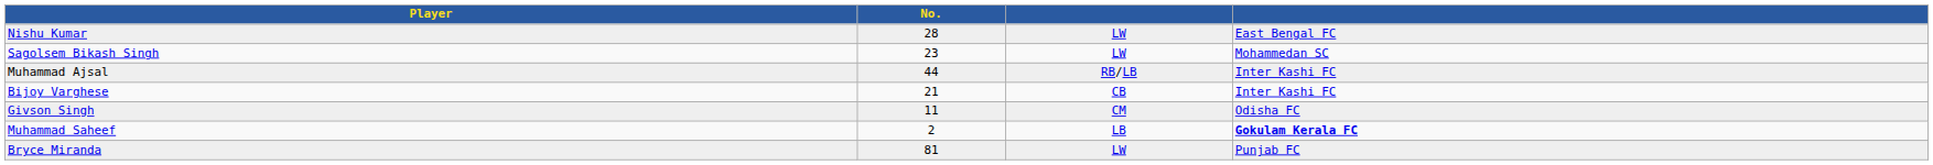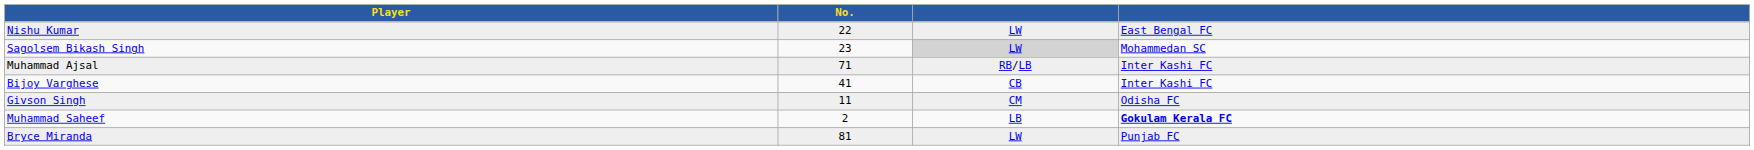 <table class="wikitable sortable" style="text-align:center; font-size:95%; width:100%;">
 <tr>
 <th style="background:#2A5AA1; color:#FADF20;">Player</th>
 <th style="background:#2A5AA1; color:#FADF20;">No.</th>
 <th style="background:#2A5AA1; color:#FADF20;"></th>
 <th style="background:#2A5AA1; color:#FADF20;"></th>
 </tr>
 <tr bgcolor="#EFEFEF">
 <td style="text-align:left;"> <a href='#'>Nishu Kumar</a></td>
-<td>28</td>
+<td>22</td>
 <td><a href='#'>LW</a></td>
 <td style="text-align:left;"> <a href='#'>East Bengal FC</a></td>
 </tr>
 <tr>
 <td style="text-align:left;"> <a href='#'>Sagolsem Bikash Singh</a></td>
 <td>23</td>
-<td><a href='#'>LW</a></td>
+<td style="background: lightgrey;"><a href='#'>LW</a></td>
 <td style="text-align:left;"> <a href='#'>Mohammedan SC</a></td>
 </tr>
 <tr bgcolor="#EFEFEF">
 <td style="text-align:left;"> Muhammad Ajsal</td>
-<td>44</td>
+<td>71</td>
 <td><a href='#'>RB</a>/<a href='#'>LB</a></td>
 <td style="text-align:left;"> <a href='#'>Inter Kashi FC</a></td>
 </tr>
 <tr>
 <td style="text-align:left;"> <a href='#'>Bijoy Varghese</a></td>
-<td>21</td>
+<td>41</td>
 <td><a href='#'>CB</a></td>
 <td style="text-align:left;"> <a href='#'>Inter Kashi FC</a></td>
 </tr>
 <tr bgcolor="#EFEFEF">
 <td style="text-align:left;"> <a href='#'>Givson Singh</a></td>
 <td>11</td>
 <td><a href='#'>CM</a></td>
 <td style="text-align:left;"> <a href='#'>Odisha FC</a></td>
 </tr>
 <tr>
 <td style="text-align:left;"> <a href='#'>Muhammad Saheef</a></td>
 <td>2</td>
 <td><a href='#'>LB</a></td>
 <td style="text-align:left;"><strong> <a href='#'>Gokulam Kerala FC</a></strong></td>
 </tr>
 <tr bgcolor="#EFEFEF">
 <td style="text-align:left;"> <a href='#'>Bryce Miranda</a></td>
 <td>81</td>
 <td><a href='#'>LW</a></td>
 <td style="text-align:left;"> <a href='#'>Punjab FC</a></td>
 </tr>
 </table>
